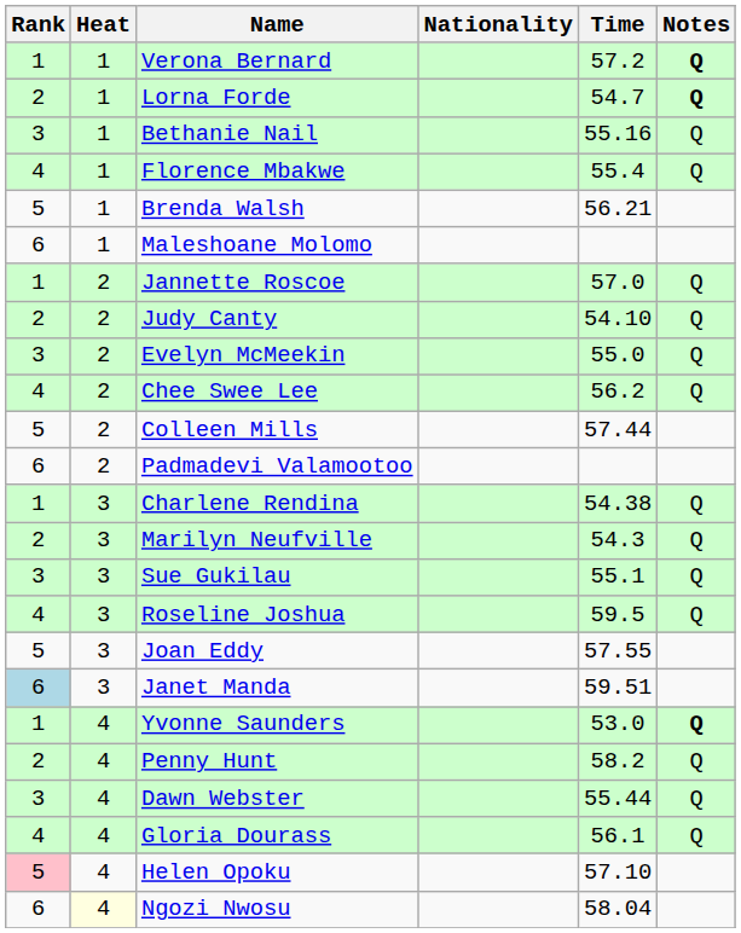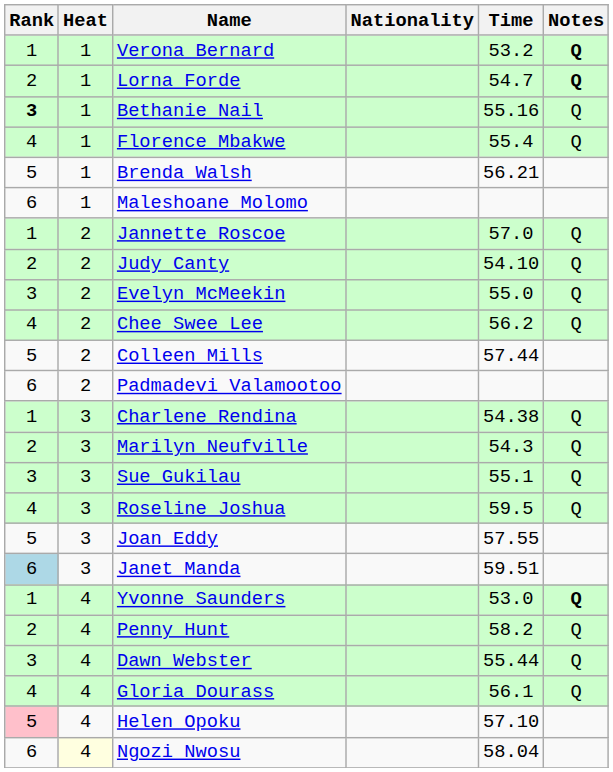 <table class="wikitable sortable" style="text-align:center">
 <tr>
 <th>Rank</th>
 <th>Heat</th>
 <th>Name</th>
 <th>Nationality</th>
 <th>Time</th>
 <th>Notes</th>
 </tr>
 <tr bgcolor=ccffcc>
 <td>1</td>
 <td>1</td>
 <td align=left><a href='#'>Verona Bernard</a></td>
 <td align=left></td>
-<td>57.2</td>
+<td>53.2</td>
 <td><strong>Q</strong></td>
 </tr>
 <tr bgcolor=ccffcc>
 <td>2</td>
 <td>1</td>
 <td align=left><a href='#'>Lorna Forde</a></td>
 <td align=left></td>
 <td>54.7</td>
 <td><strong>Q</strong></td>
 </tr>
 <tr bgcolor=ccffcc>
-<td>3</td>
+<td><strong>3</strong></td>
 <td>1</td>
 <td align=left><a href='#'>Bethanie Nail</a></td>
 <td align=left></td>
 <td>55.16</td>
 <td>Q</td>
 </tr>
 <tr bgcolor=ccffcc>
 <td>4</td>
 <td>1</td>
 <td align=left><a href='#'>Florence Mbakwe</a></td>
 <td align=left></td>
 <td>55.4</td>
 <td>Q</td>
 </tr>
 <tr>
 <td>5</td>
 <td>1</td>
 <td align=left><a href='#'>Brenda Walsh</a></td>
 <td align=left></td>
 <td>56.21</td>
 <td></td>
 </tr>
 <tr>
 <td>6</td>
 <td>1</td>
 <td align=left><a href='#'>Maleshoane Molomo</a></td>
 <td align=left></td>
 <td></td>
 <td></td>
 </tr>
 <tr bgcolor=ccffcc>
 <td>1</td>
 <td>2</td>
 <td align=left><a href='#'>Jannette Roscoe</a></td>
 <td align=left></td>
 <td>57.0</td>
 <td>Q</td>
 </tr>
 <tr bgcolor=ccffcc>
 <td>2</td>
 <td>2</td>
 <td align=left><a href='#'>Judy Canty</a></td>
 <td align=left></td>
 <td>54.10</td>
 <td>Q</td>
 </tr>
 <tr bgcolor=ccffcc>
 <td>3</td>
 <td>2</td>
 <td align=left><a href='#'>Evelyn McMeekin</a></td>
 <td align=left></td>
 <td>55.0</td>
 <td>Q</td>
 </tr>
 <tr bgcolor=ccffcc>
 <td>4</td>
 <td>2</td>
 <td align=left><a href='#'>Chee Swee Lee</a></td>
 <td align=left></td>
 <td>56.2</td>
 <td>Q</td>
 </tr>
 <tr>
 <td>5</td>
 <td>2</td>
 <td align=left><a href='#'>Colleen Mills</a></td>
 <td align=left></td>
 <td>57.44</td>
 <td></td>
 </tr>
 <tr>
 <td>6</td>
 <td>2</td>
 <td align=left><a href='#'>Padmadevi Valamootoo</a></td>
 <td align=left></td>
 <td></td>
 <td></td>
 </tr>
 <tr bgcolor=ccffcc>
 <td>1</td>
 <td>3</td>
 <td align=left><a href='#'>Charlene Rendina</a></td>
 <td align=left></td>
 <td>54.38</td>
 <td>Q</td>
 </tr>
 <tr bgcolor=ccffcc>
 <td>2</td>
 <td>3</td>
 <td align=left><a href='#'>Marilyn Neufville</a></td>
 <td align=left></td>
 <td>54.3</td>
 <td>Q</td>
 </tr>
 <tr bgcolor=ccffcc>
 <td>3</td>
 <td>3</td>
 <td align=left><a href='#'>Sue Gukilau</a></td>
 <td align=left></td>
 <td>55.1</td>
 <td>Q</td>
 </tr>
 <tr bgcolor=ccffcc>
 <td>4</td>
 <td>3</td>
 <td align=left><a href='#'>Roseline Joshua</a></td>
 <td align=left></td>
 <td>59.5</td>
 <td>Q</td>
 </tr>
 <tr>
 <td>5</td>
 <td>3</td>
 <td align=left><a href='#'>Joan Eddy</a></td>
 <td align=left></td>
 <td>57.55</td>
 <td></td>
 </tr>
 <tr>
 <td style="background: lightblue;">6</td>
 <td>3</td>
 <td align=left><a href='#'>Janet Manda</a></td>
 <td align=left></td>
 <td>59.51</td>
 <td></td>
 </tr>
 <tr bgcolor=ccffcc>
 <td>1</td>
 <td>4</td>
 <td align=left><a href='#'>Yvonne Saunders</a></td>
 <td align=left></td>
 <td>53.0</td>
 <td><strong>Q</strong></td>
 </tr>
 <tr bgcolor=ccffcc>
 <td>2</td>
 <td>4</td>
 <td align=left><a href='#'>Penny Hunt</a></td>
 <td align=left></td>
 <td>58.2</td>
 <td>Q</td>
 </tr>
 <tr bgcolor=ccffcc>
 <td>3</td>
 <td>4</td>
 <td align=left><a href='#'>Dawn Webster</a></td>
 <td align=left></td>
 <td>55.44</td>
 <td>Q</td>
 </tr>
 <tr bgcolor=ccffcc>
 <td>4</td>
 <td>4</td>
 <td align=left><a href='#'>Gloria Dourass</a></td>
 <td align=left></td>
 <td>56.1</td>
 <td>Q</td>
 </tr>
 <tr>
 <td style="background: pink;">5</td>
 <td>4</td>
 <td align=left><a href='#'>Helen Opoku</a></td>
 <td align=left></td>
 <td>57.10</td>
 <td></td>
 </tr>
 <tr>
 <td>6</td>
 <td style="background: lightyellow;">4</td>
 <td align=left><a href='#'>Ngozi Nwosu</a></td>
 <td align=left></td>
 <td>58.04</td>
 <td></td>
 </tr>
 </table>
